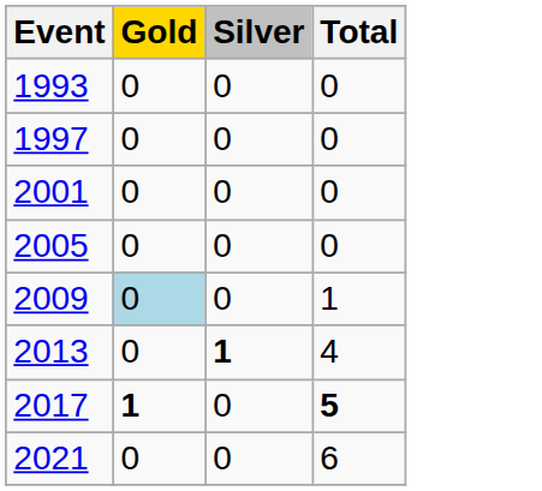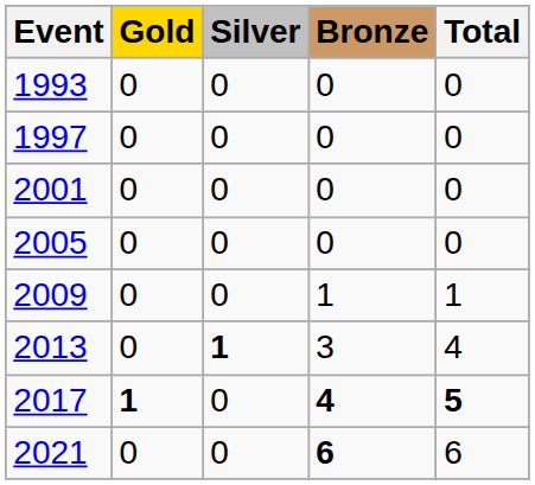 <table class="wikitable">
 <tr>
 <th>Event</th>
 <td style="background:gold; font-weight:bold;">Gold</td>
 <td style="background:silver; font-weight:bold;">Silver</td>
+<td style="background:#c96; font-weight:bold;">Bronze</td>
 <th>Total</th>
 </tr>
 <tr>
 <td><a href='#'>1993</a></td>
+<td>0</td>
 <td>0</td>
 <td>0</td>
 <td>0</td>
 </tr>
 <tr>
 <td><a href='#'>1997</a></td>
 <td>0</td>
 <td>0</td>
 <td>0</td>
+<td>0</td>
 </tr>
 <tr>
 <td><a href='#'>2001</a></td>
+<td>0</td>
 <td>0</td>
 <td>0</td>
 <td>0</td>
 </tr>
 <tr>
 <td><a href='#'>2005</a></td>
 <td>0</td>
 <td>0</td>
 <td>0</td>
+<td>0</td>
 </tr>
 <tr>
 <td><a href='#'>2009</a></td>
-<td style="background: lightblue;">0</td>
 <td>0</td>
+<td>0</td>
+<td>1</td>
 <td>1</td>
 </tr>
 <tr>
 <td><a href='#'>2013</a></td>
 <td>0</td>
 <td><strong>1</strong></td>
+<td>3</td>
 <td>4</td>
 </tr>
 <tr>
 <td><a href='#'>2017</a></td>
 <td><strong>1</strong></td>
 <td>0</td>
+<td><strong>4</strong></td>
 <td><strong>5</strong></td>
 </tr>
 <tr>
 <td><a href='#'>2021</a></td>
 <td>0</td>
 <td>0</td>
+<td><strong>6</strong></td>
 <td>6</td>
 </tr>
 </table>
